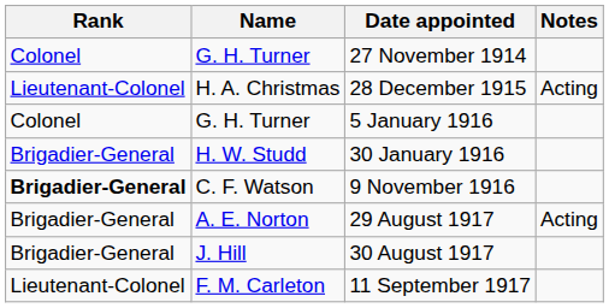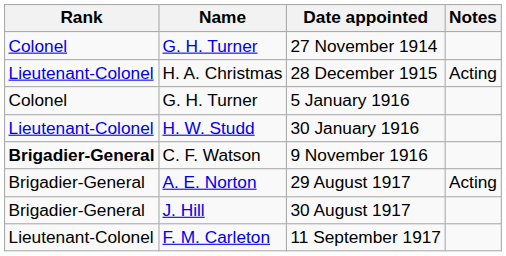 <table class="wikitable"width=>
 <tr>
 <th style=>Rank</th>
 <th style=>Name</th>
 <th style=>Date appointed</th>
 <th style=>Notes</th>
 </tr>
 <tr>
 <td><a href='#'>Colonel</a></td>
 <td><a href='#'>G. H. Turner</a></td>
 <td>27 November 1914</td>
 <td></td>
 </tr>
 <tr>
 <td><a href='#'>Lieutenant-Colonel</a></td>
 <td>H. A. Christmas</td>
 <td>28 December 1915</td>
 <td>Acting</td>
 </tr>
 <tr>
 <td>Colonel</td>
 <td>G. H. Turner</td>
 <td>5 January 1916</td>
 <td></td>
 </tr>
 <tr>
-<td><a href='#'>Brigadier-General</a></td>
+<td><a href='#'>Lieutenant-Colonel</a></td>
 <td><a href='#'>H. W. Studd</a></td>
 <td>30 January 1916</td>
 <td></td>
 </tr>
 <tr>
 <td><strong>Brigadier-General</strong></td>
 <td>C. F. Watson</td>
 <td>9 November 1916</td>
 <td></td>
 </tr>
 <tr>
 <td>Brigadier-General</td>
 <td><a href='#'>A. E. Norton</a></td>
 <td>29 August 1917</td>
 <td>Acting</td>
 </tr>
 <tr>
 <td>Brigadier-General</td>
 <td><a href='#'>J. Hill</a></td>
 <td>30 August 1917</td>
 <td></td>
 </tr>
 <tr>
 <td>Lieutenant-Colonel</td>
 <td><a href='#'>F. M. Carleton</a></td>
 <td>11 September 1917</td>
 <td></td>
 </tr>
 </table>
